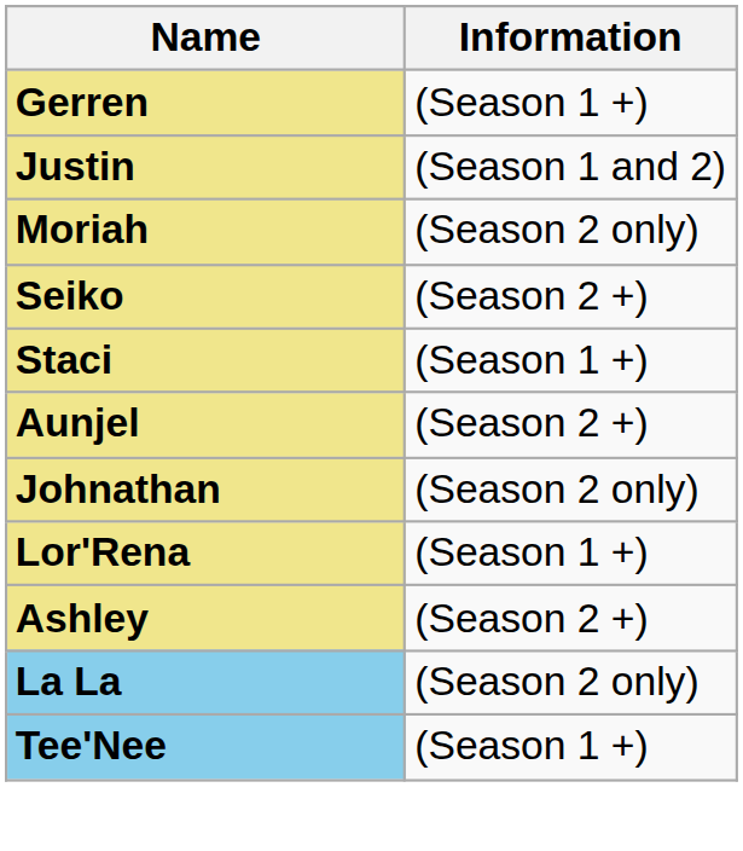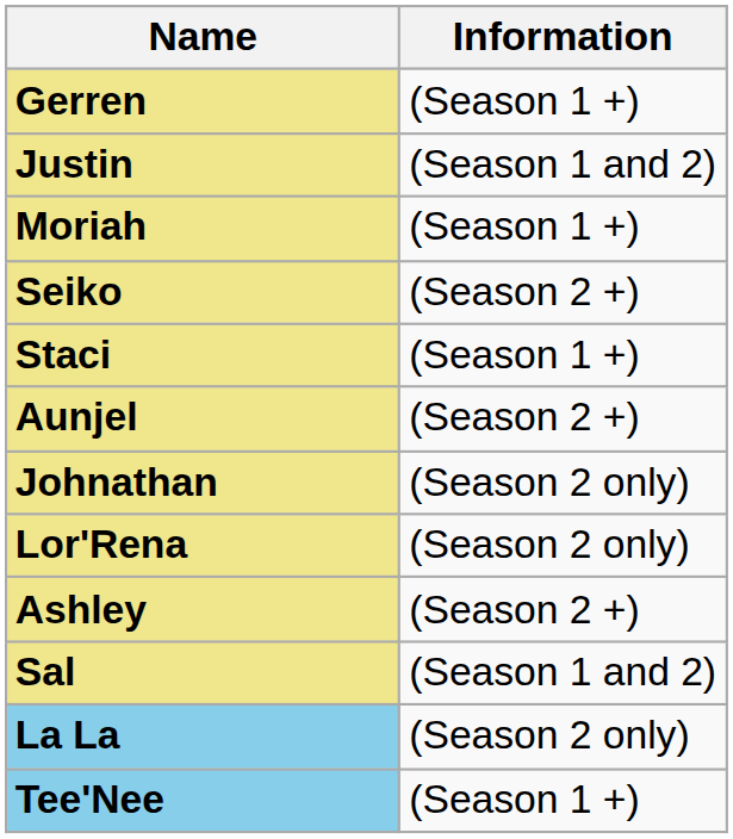 <table class="wikitable">
 <tr style="background:silver">
 <th>Name</th>
 <th>Information</th>
 </tr>
 <tr>
 <td bgcolor="khaki" width="150" valign="top"><strong>Gerren</strong></td>
 <td>(Season 1 +)</td>
 </tr>
 <tr>
 <td bgcolor="khaki" width="150" valign="top"><strong>Justin</strong></td>
 <td>(Season 1 and 2)</td>
 </tr>
 <tr>
 <td bgcolor="khaki" width="150" valign="top"><strong>Moriah</strong></td>
-<td>(Season 2 only)</td>
+<td>(Season 1 +)</td>
 </tr>
 <tr>
 <td bgcolor="khaki" width="150" valign="top"><strong>Seiko</strong></td>
 <td>(Season 2 +)</td>
 </tr>
 <tr>
 <td bgcolor="khaki" width="150" valign="top"><strong>Staci</strong></td>
 <td>(Season 1 +)</td>
 </tr>
 <tr>
 <td bgcolor="khaki" width="150" valign="top"><strong>Aunjel</strong></td>
 <td>(Season 2 +)</td>
 </tr>
 <tr>
 <td bgcolor="khaki" width="150" valign="top"><strong>Johnathan</strong></td>
 <td>(Season 2 only)</td>
 </tr>
 <tr>
 <td bgcolor="khaki" width="150" valign="top"><strong>Lor'Rena</strong></td>
-<td>(Season 1 +)</td>
+<td>(Season 2 only)</td>
 </tr>
 <tr>
 <td bgcolor="khaki" width="150" valign="top"><strong>Ashley</strong></td>
 <td>(Season 2 +)</td>
+</tr>
+<tr>
+<td bgcolor="khaki" width="150" valign="top"><strong>Sal</strong></td>
+<td>(Season 1 and 2)</td>
 </tr>
 <tr>
 <td bgcolor="skyblue" width="150" valign="top"><strong>La La</strong></td>
 <td>(Season 2 only)</td>
 </tr>
 <tr>
 <td bgcolor="skyblue" width="150" valign="top"><strong>Tee'Nee</strong></td>
 <td>(Season 1 +)</td>
 </tr>
 </table>
